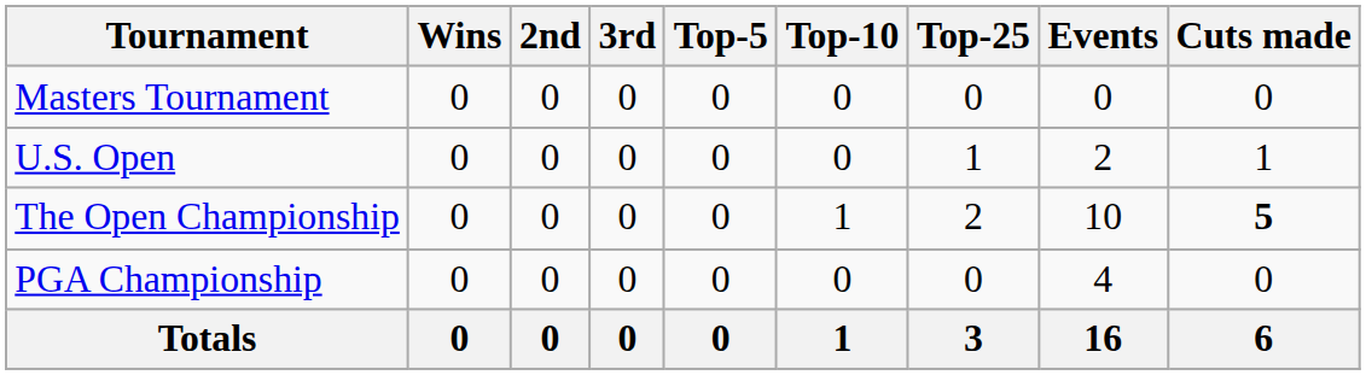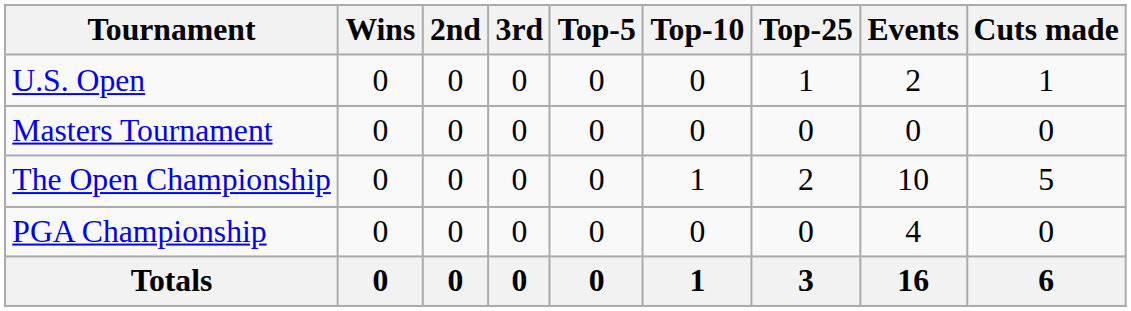 <table class=wikitable style=text-align:center>
 <tr>
 <th>Tournament</th>
 <th>Wins</th>
 <th>2nd</th>
 <th>3rd</th>
 <th>Top-5</th>
 <th>Top-10</th>
 <th>Top-25</th>
 <th>Events</th>
 <th>Cuts made</th>
 </tr>
 <tr>
+<td align=left><a href='#'>U.S. Open</a></td>
+<td>0</td>
+<td>0</td>
+<td>0</td>
+<td>0</td>
+<td>0</td>
+<td>1</td>
+<td>2</td>
+<td>1</td>
+</tr>
+<tr>
 <td align=left><a href='#'>Masters Tournament</a></td>
 <td>0</td>
 <td>0</td>
 <td>0</td>
 <td>0</td>
 <td>0</td>
 <td>0</td>
 <td>0</td>
 <td>0</td>
 </tr>
 <tr>
-<td align=left><a href='#'>U.S. Open</a></td>
-<td>0</td>
-<td>0</td>
-<td>0</td>
-<td>0</td>
-<td>0</td>
-<td>1</td>
-<td>2</td>
-<td>1</td>
-</tr>
-<tr>
 <td align=left><a href='#'>The Open Championship</a></td>
 <td>0</td>
 <td>0</td>
 <td>0</td>
 <td>0</td>
 <td>1</td>
 <td>2</td>
 <td>10</td>
-<td><strong>5</strong></td>
+<td>5</td>
 </tr>
 <tr>
 <td align=left><a href='#'>PGA Championship</a></td>
 <td>0</td>
 <td>0</td>
 <td>0</td>
 <td>0</td>
 <td>0</td>
 <td>0</td>
 <td>4</td>
 <td>0</td>
 </tr>
 <tr>
 <th>Totals</th>
 <th>0</th>
 <th>0</th>
 <th>0</th>
 <th>0</th>
 <th>1</th>
 <th>3</th>
 <th>16</th>
 <th>6</th>
 </tr>
 </table>
